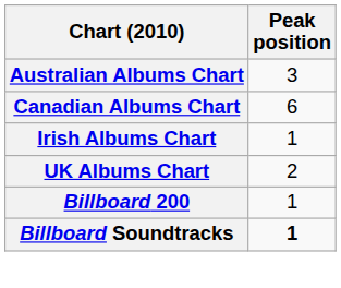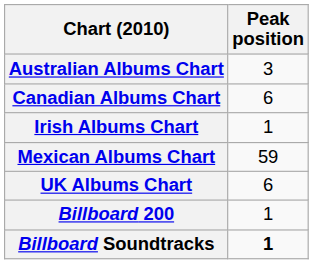 <table class="wikitable sortable plainrowheaders" style="text-align:center">
 <tr>
 <th scope="col">Chart (2010)</th>
 <th scope="col">Peak<br>position</th>
 </tr>
 <tr>
 <th scope="row"><a href='#'>Australian Albums Chart</a></th>
 <td>3</td>
 </tr>
 <tr>
 <th scope="row"><a href='#'>Canadian Albums Chart</a></th>
 <td>6</td>
 </tr>
 <tr>
 <th scope="row"><a href='#'>Irish Albums Chart</a></th>
 <td>1</td>
 </tr>
 <tr>
+<th scope="row"><a href='#'>Mexican Albums Chart</a></th>
+<td>59</td>
+</tr>
+<tr>
 <th scope="row"><a href='#'>UK Albums Chart</a></th>
-<td>2</td>
+<td>6</td>
 </tr>
 <tr>
 <th scope="row"> <a href='#'><em>Billboard</em> 200</a></th>
 <td>1</td>
 </tr>
 <tr>
 <th scope="row"> <em><a href='#'>Billboard</a></em> Soundtracks</th>
 <td><strong>1</strong></td>
 </tr>
 </table>
